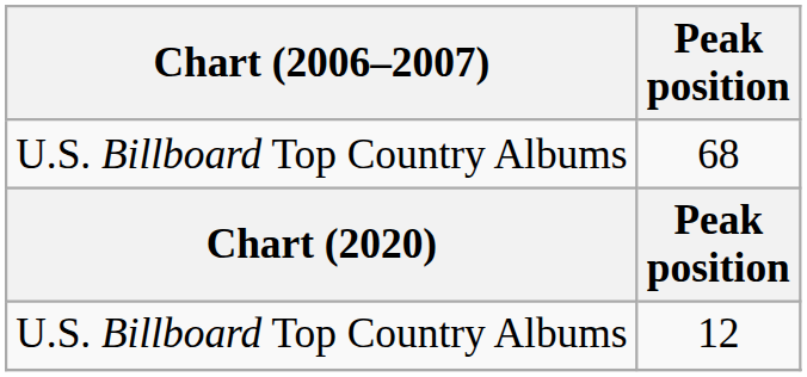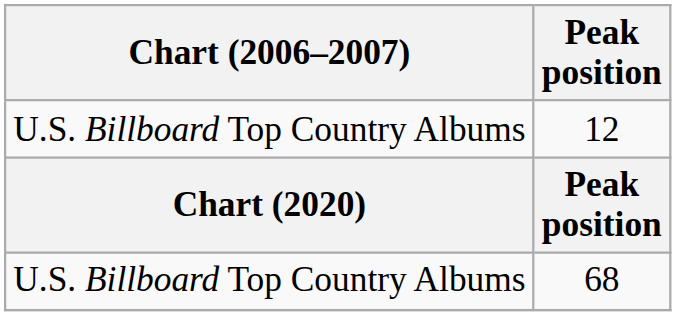 <table class="wikitable">
 <tr>
 <th>Chart (2006–2007)</th>
 <th>Peak<br>position</th>
 </tr>
 <tr>
 <td>U.S. <em>Billboard</em> Top Country Albums</td>
-<td align="center">68</td>
+<td align="center">12</td>
 </tr>
 <tr>
 <th>Chart (2020)</th>
 <th>Peak<br>position</th>
 </tr>
 <tr>
 <td>U.S. <em>Billboard</em> Top Country Albums</td>
-<td align="center">12</td>
+<td align="center">68</td>
 </tr>
 <tr>
 </tr>
 </table>
